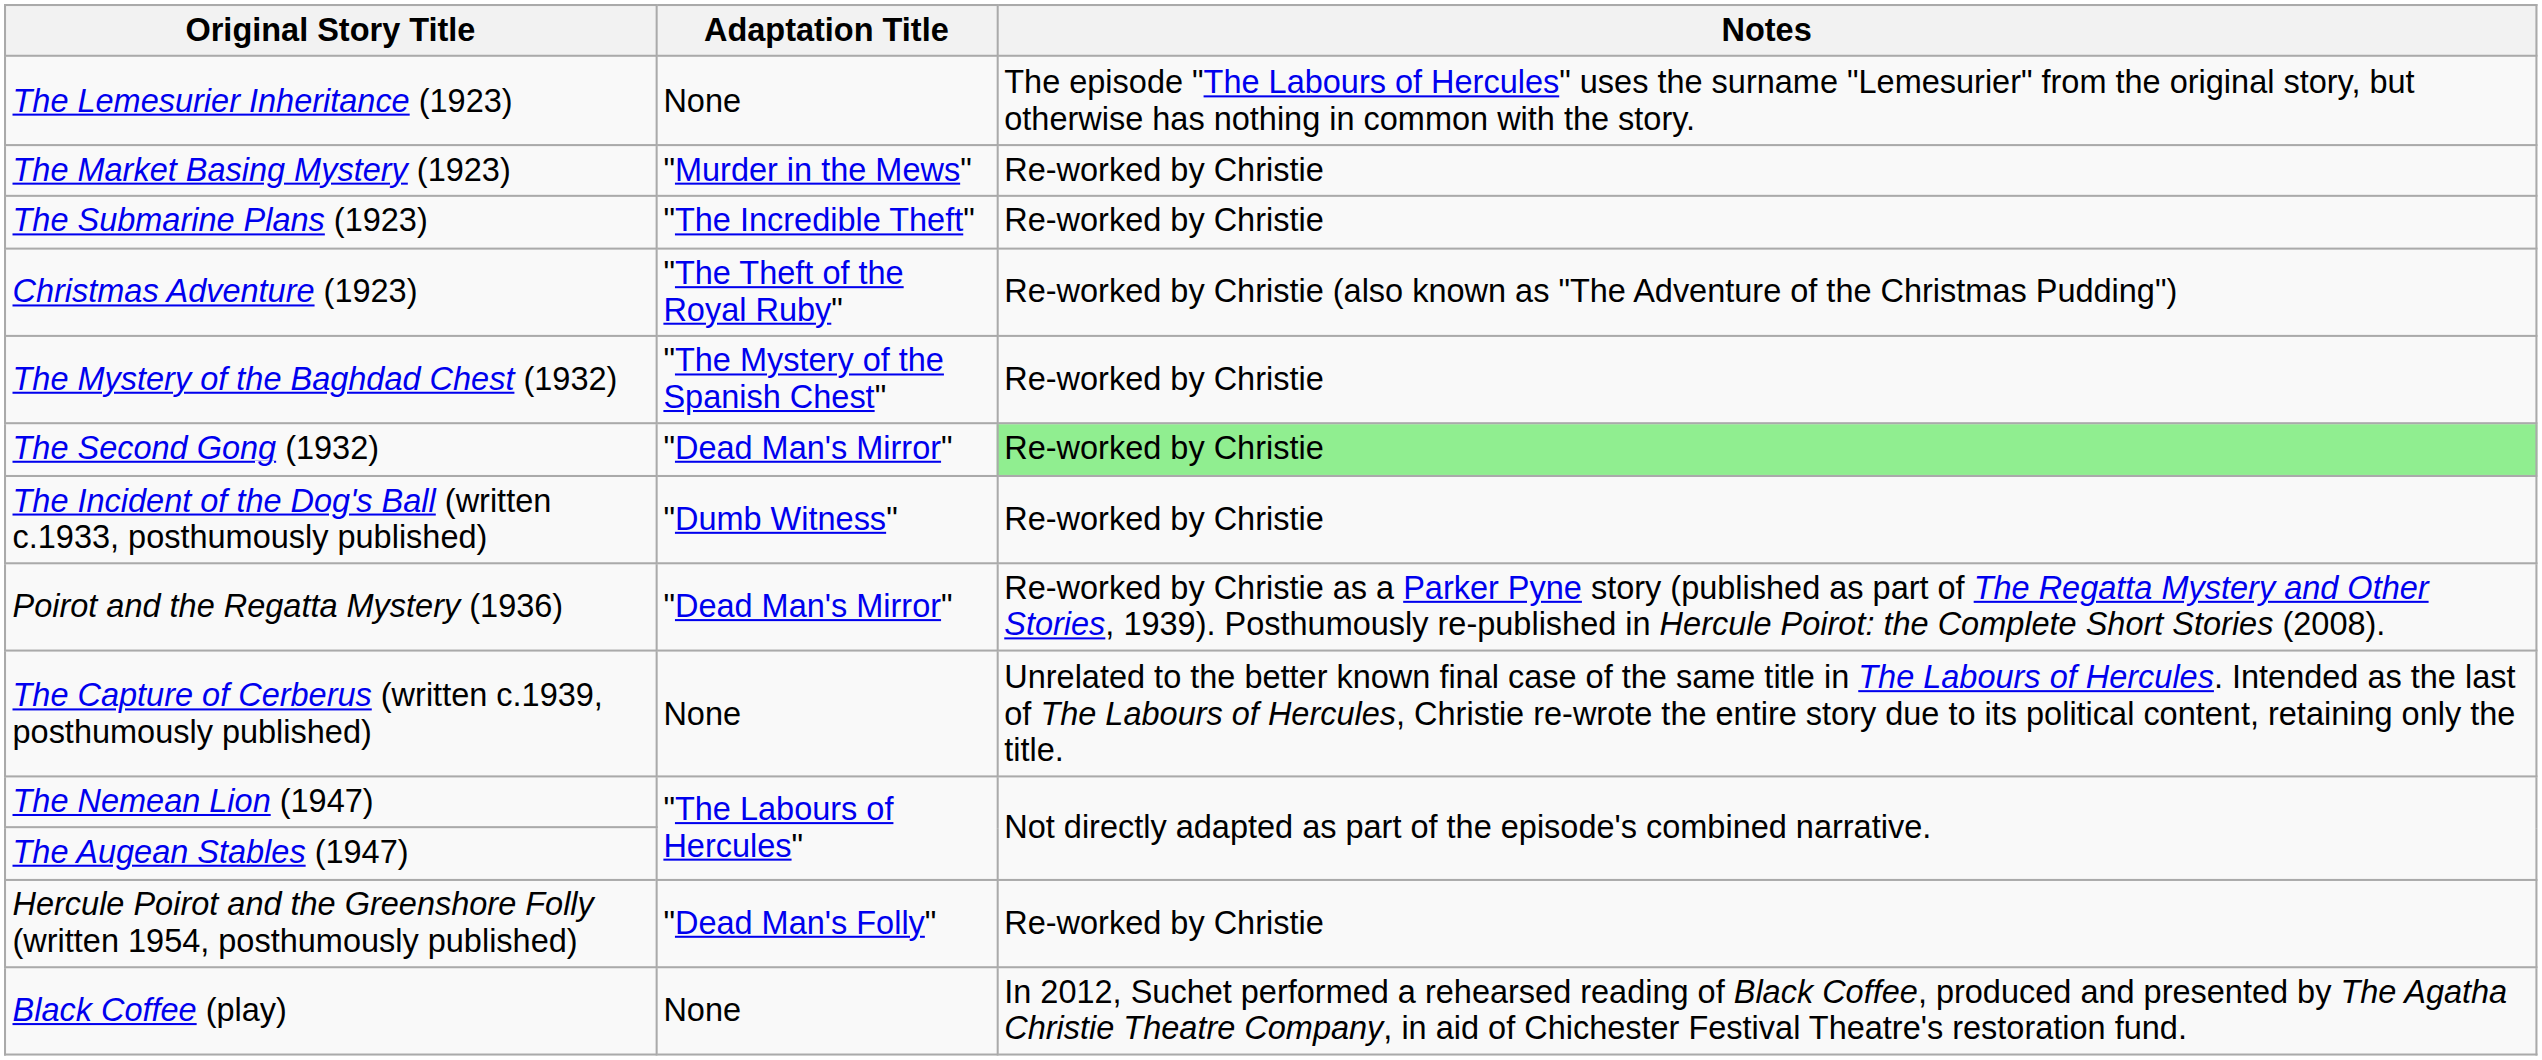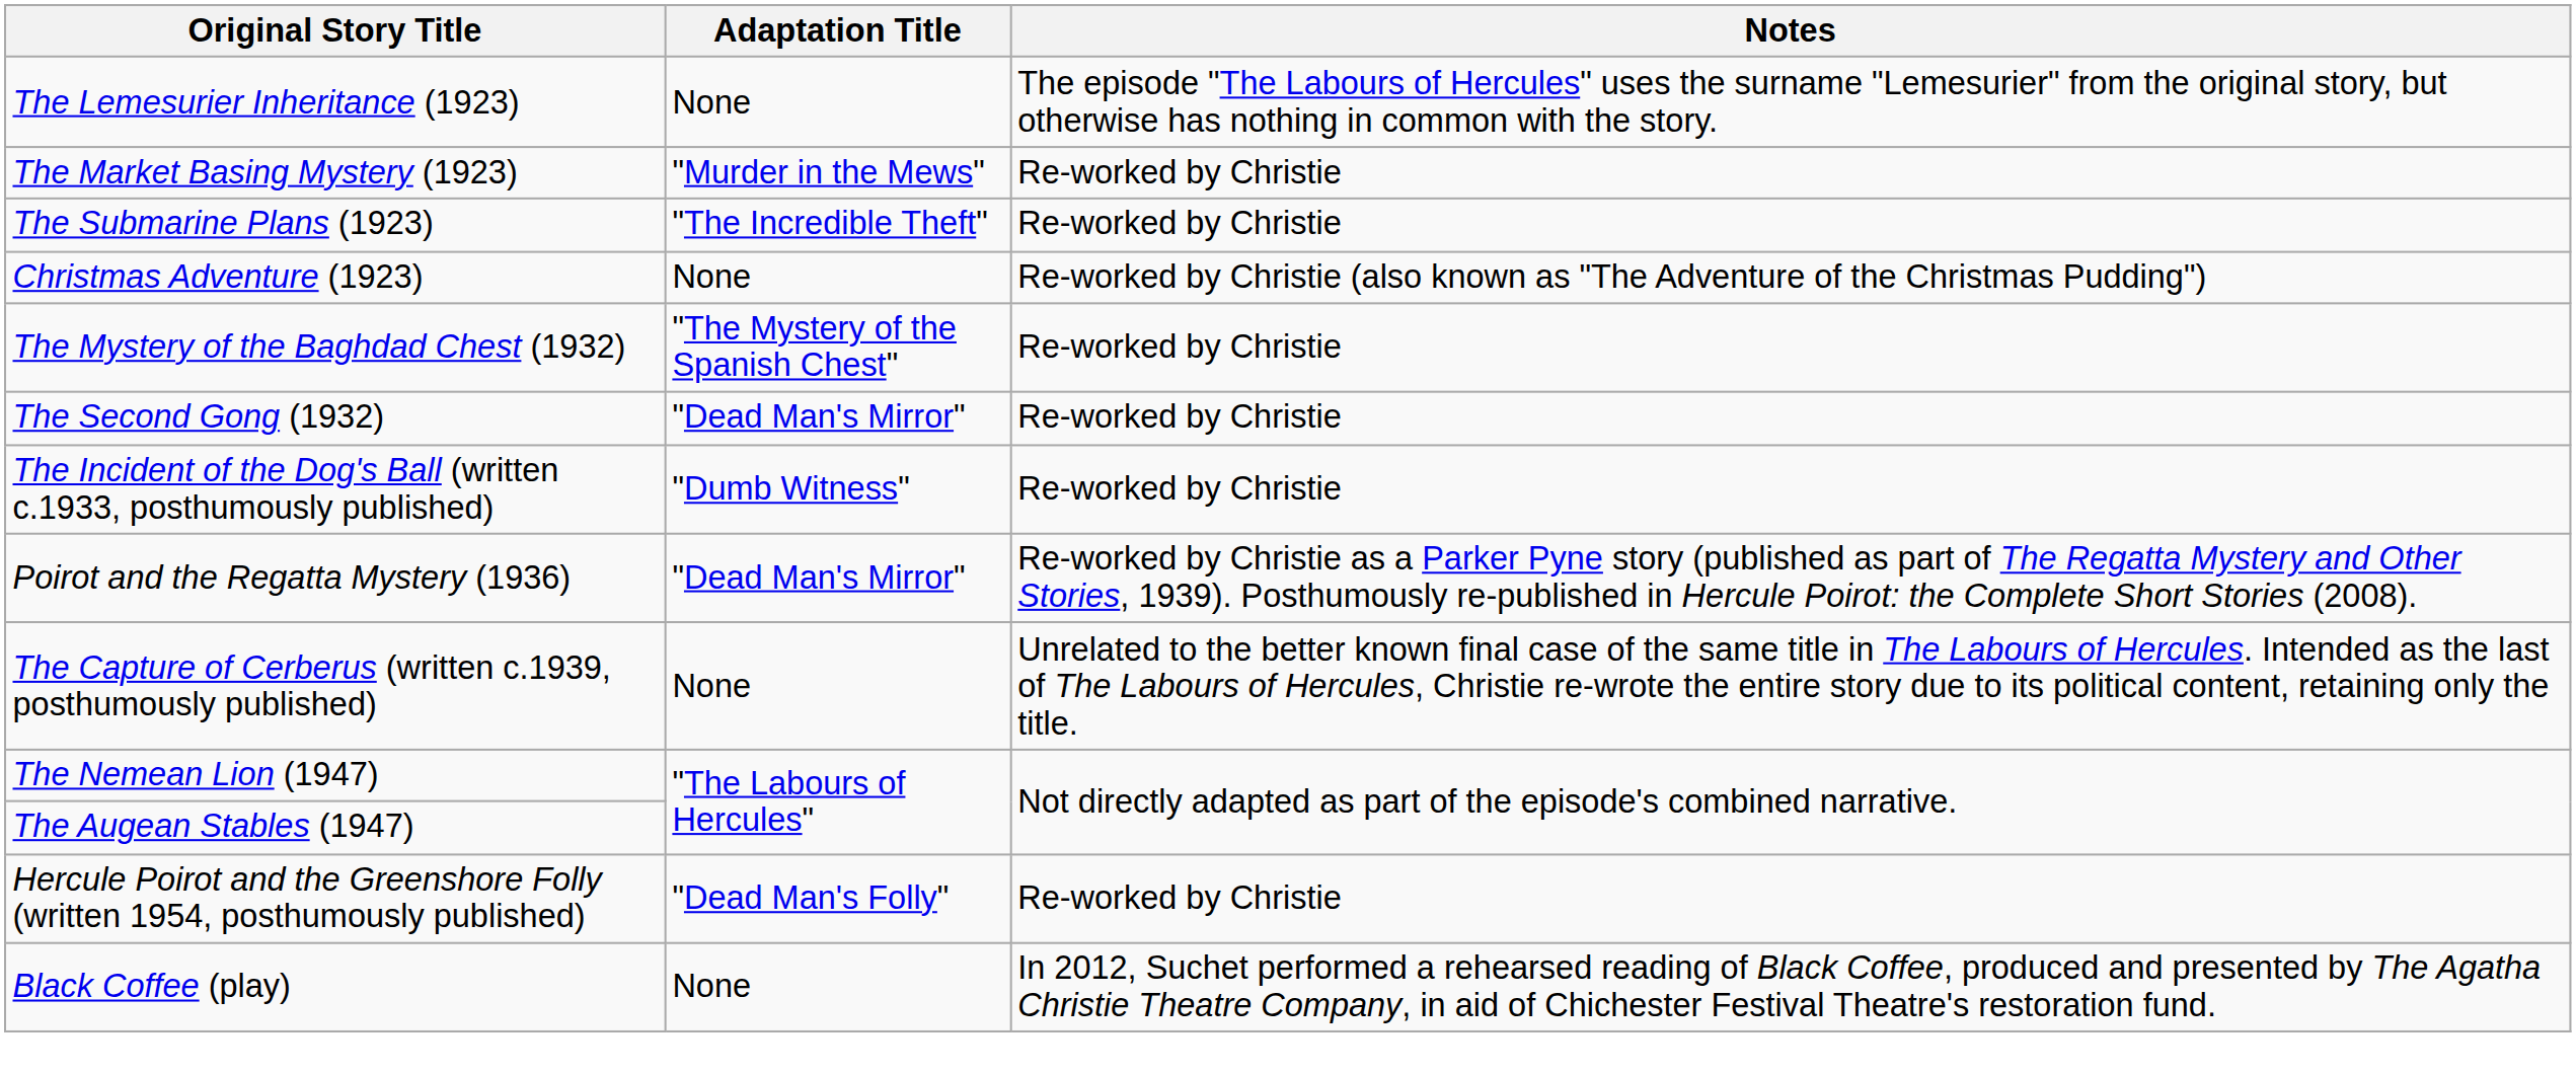 <table class="wikitable">
 <tr>
 <th>Original Story Title</th>
 <th>Adaptation Title</th>
 <th>Notes</th>
 </tr>
 <tr>
 <td><em><a href='#'>The Lemesurier Inheritance</a></em> (1923)</td>
 <td>None</td>
 <td>The episode "<a href='#'>The Labours of Hercules</a>" uses the surname "Lemesurier" from the original story, but otherwise has nothing in common with the story.</td>
 </tr>
 <tr>
 <td><em><a href='#'>The Market Basing Mystery</a></em> (1923)</td>
 <td>"<a href='#'>Murder in the Mews</a>"</td>
 <td>Re-worked by Christie</td>
 </tr>
 <tr>
 <td><em><a href='#'>The Submarine Plans</a></em> (1923)</td>
 <td>"<a href='#'>The Incredible Theft</a>"</td>
 <td>Re-worked by Christie</td>
 </tr>
 <tr>
 <td><em><a href='#'>Christmas Adventure</a></em> (1923)</td>
-<td>"<a href='#'>The Theft of the Royal Ruby</a>"</td>
+<td>None</td>
 <td>Re-worked by Christie (also known as "The Adventure of the Christmas Pudding")</td>
 </tr>
 <tr>
 <td><em><a href='#'>The Mystery of the Baghdad Chest</a></em> (1932)</td>
 <td>"<a href='#'>The Mystery of the Spanish Chest</a>"</td>
 <td>Re-worked by Christie</td>
 </tr>
 <tr>
 <td><em><a href='#'>The Second Gong</a></em> (1932)</td>
 <td>"<a href='#'>Dead Man's Mirror</a>"</td>
-<td style="background: lightgreen;">Re-worked by Christie</td>
+<td>Re-worked by Christie</td>
 </tr>
 <tr>
 <td><em><a href='#'>The Incident of the Dog's Ball</a></em> (written c.1933, posthumously published)</td>
 <td>"<a href='#'>Dumb Witness</a>"</td>
 <td>Re-worked by Christie</td>
 </tr>
 <tr>
 <td><em>Poirot and the Regatta Mystery</em> (1936)</td>
 <td>"<a href='#'>Dead Man's Mirror</a>"</td>
 <td>Re-worked by Christie as a <a href='#'>Parker Pyne</a> story (published as part of <em><a href='#'>The Regatta Mystery and Other Stories</a></em>, 1939). Posthumously re-published in <em>Hercule Poirot: the Complete Short Stories</em> (2008).</td>
 </tr>
 <tr>
 <td><em><a href='#'>The Capture of Cerberus</a></em> (written c.1939, posthumously published)</td>
 <td>None</td>
 <td>Unrelated to the better known final case of the same title in <em><a href='#'>The Labours of Hercules</a></em>. Intended as the last of <em>The Labours of Hercules</em>, Christie re-wrote the entire story due to its political content, retaining only the title.</td>
 </tr>
 <tr>
 <td><em><a href='#'>The Nemean Lion</a></em> (1947)</td>
 <td rowspan="2">"<a href='#'>The Labours of Hercules</a>"</td>
 <td rowspan="2">Not directly adapted as part of the episode's combined narrative.</td>
 </tr>
 <tr>
 <td><em><a href='#'>The Augean Stables</a></em> (1947)</td>
 </tr>
 <tr>
 <td><em>Hercule Poirot and the Greenshore Folly</em> (written 1954, posthumously published)</td>
 <td>"<a href='#'>Dead Man's Folly</a>"</td>
 <td>Re-worked by Christie</td>
 </tr>
 <tr>
 <td><em><a href='#'>Black Coffee</a></em> (play)</td>
 <td>None</td>
 <td>In 2012, Suchet performed a rehearsed reading of <em>Black Coffee</em>, produced and presented by <em>The Agatha Christie Theatre Company</em>, in aid of Chichester Festival Theatre's restoration fund.</td>
 </tr>
 </table>
